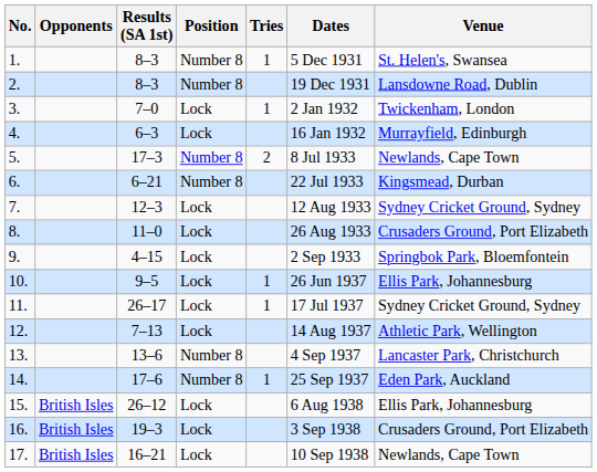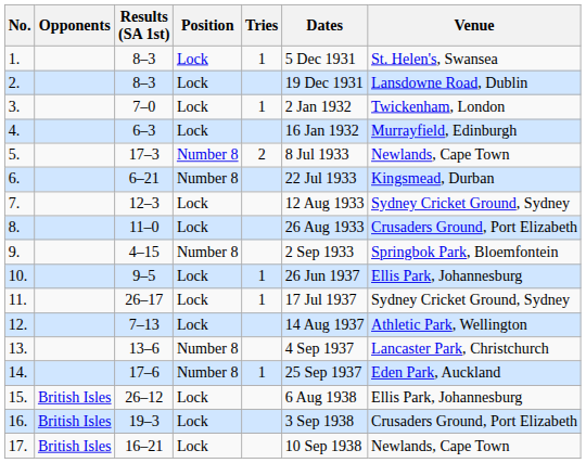 <table class="wikitable sortable">
 <tr>
 <th>No.</th>
 <th>Opponents</th>
 <th>Results<br>(SA 1st)</th>
 <th>Position</th>
 <th>Tries</th>
 <th>Dates</th>
 <th>Venue</th>
 </tr>
 <tr>
 <td>1.</td>
 <td></td>
 <td align="center">8–3</td>
-<td>Number 8</td>
+<td><a href='#'>Lock</a></td>
 <td align="center">1</td>
 <td>5 Dec 1931</td>
 <td><a href='#'>St. Helen's</a>, Swansea</td>
 </tr>
 <tr style="background: #D0E6FF;">
 <td>2.</td>
 <td></td>
 <td align="center">8–3</td>
-<td>Number 8</td>
+<td>Lock</td>
 <td></td>
 <td>19 Dec 1931</td>
 <td><a href='#'>Lansdowne Road</a>, Dublin</td>
 </tr>
 <tr>
 <td>3.</td>
 <td></td>
 <td align="center">7–0</td>
 <td>Lock</td>
 <td align="center">1</td>
 <td>2 Jan 1932</td>
 <td><a href='#'>Twickenham</a>, London</td>
 </tr>
 <tr style="background: #D0E6FF;">
 <td>4.</td>
 <td></td>
 <td align="center">6–3</td>
 <td>Lock</td>
 <td></td>
 <td>16 Jan 1932</td>
 <td><a href='#'>Murrayfield</a>, Edinburgh</td>
 </tr>
 <tr>
 <td>5.</td>
 <td></td>
 <td align="center">17–3</td>
 <td><a href='#'>Number 8</a></td>
 <td align="center">2</td>
 <td>8 Jul 1933</td>
 <td><a href='#'>Newlands</a>, Cape Town</td>
 </tr>
 <tr style="background: #D0E6FF;">
 <td>6.</td>
 <td></td>
 <td align="center">6–21</td>
 <td>Number 8</td>
 <td></td>
 <td>22 Jul 1933</td>
 <td><a href='#'>Kingsmead</a>, Durban</td>
 </tr>
 <tr>
 <td>7.</td>
 <td></td>
 <td align="center">12–3</td>
 <td>Lock</td>
 <td></td>
 <td>12 Aug 1933</td>
 <td><a href='#'>Sydney Cricket Ground</a>, Sydney</td>
 </tr>
 <tr style="background: #D0E6FF;">
 <td>8.</td>
 <td></td>
 <td align="center">11–0</td>
 <td>Lock</td>
 <td></td>
 <td>26 Aug 1933</td>
 <td><a href='#'>Crusaders Ground</a>, Port Elizabeth</td>
 </tr>
 <tr>
 <td>9.</td>
 <td></td>
 <td align="center">4–15</td>
-<td>Lock</td>
+<td>Number 8</td>
 <td></td>
 <td>2 Sep 1933</td>
 <td><a href='#'>Springbok Park</a>, Bloemfontein</td>
 </tr>
 <tr style="background: #D0E6FF;">
 <td>10.</td>
 <td></td>
 <td align="center">9–5</td>
 <td>Lock</td>
 <td align="center">1</td>
 <td>26 Jun 1937</td>
 <td><a href='#'>Ellis Park</a>, Johannesburg</td>
 </tr>
 <tr>
 <td>11.</td>
 <td></td>
 <td align="center">26–17</td>
 <td>Lock</td>
 <td align="center">1</td>
 <td>17 Jul 1937</td>
 <td>Sydney Cricket Ground, Sydney</td>
 </tr>
 <tr style="background: #D0E6FF;">
 <td>12.</td>
 <td></td>
 <td align="center">7–13</td>
 <td>Lock</td>
 <td></td>
 <td>14 Aug 1937</td>
 <td><a href='#'>Athletic Park</a>, Wellington</td>
 </tr>
 <tr>
 <td>13.</td>
 <td></td>
 <td align="center">13–6</td>
 <td>Number 8</td>
 <td></td>
 <td>4 Sep 1937</td>
 <td><a href='#'>Lancaster Park</a>, Christchurch</td>
 </tr>
 <tr style="background: #D0E6FF;">
 <td>14.</td>
 <td></td>
 <td align="center">17–6</td>
 <td>Number 8</td>
 <td align="center">1</td>
 <td>25 Sep 1937</td>
 <td><a href='#'>Eden Park</a>, Auckland</td>
 </tr>
 <tr>
 <td>15.</td>
 <td> <a href='#'>British Isles</a></td>
 <td align="center">26–12</td>
 <td>Lock</td>
 <td></td>
 <td>6 Aug 1938</td>
 <td>Ellis Park, Johannesburg</td>
 </tr>
 <tr style="background: #D0E6FF;">
 <td>16.</td>
 <td> <a href='#'>British Isles</a></td>
 <td align="center">19–3</td>
 <td>Lock</td>
 <td></td>
 <td>3 Sep 1938</td>
 <td>Crusaders Ground, Port Elizabeth</td>
 </tr>
 <tr>
 <td>17.</td>
 <td> <a href='#'>British Isles</a></td>
 <td align="center">16–21</td>
 <td>Lock</td>
 <td></td>
 <td>10 Sep 1938</td>
 <td>Newlands, Cape Town</td>
 </tr>
 </table>
